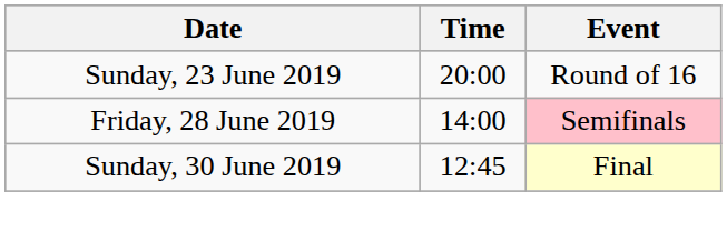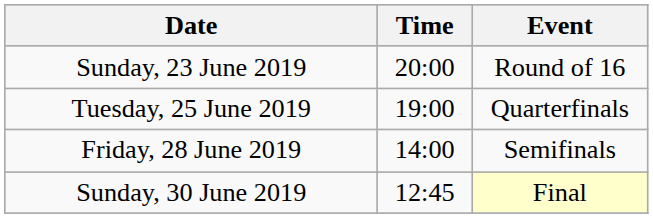 <table class="wikitable" style="text-align:center;">
 <tr>
 <th width=220>Date</th>
 <th width=50>Time</th>
 <th width=100>Event</th>
 </tr>
 <tr>
 <td>Sunday, 23 June 2019</td>
 <td>20:00</td>
 <td>Round of 16</td>
 </tr>
 <tr>
+<td>Tuesday, 25 June 2019</td>
+<td>19:00</td>
+<td>Quarterfinals</td>
+</tr>
+<tr>
 <td>Friday, 28 June 2019</td>
 <td>14:00</td>
-<td style="background: pink;">Semifinals</td>
+<td>Semifinals</td>
 </tr>
 <tr>
 <td>Sunday, 30 June 2019</td>
 <td>12:45</td>
 <td bgcolor=ffffcc>Final</td>
 </tr>
 </table>
